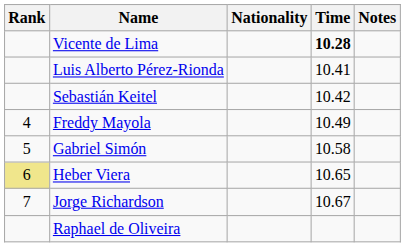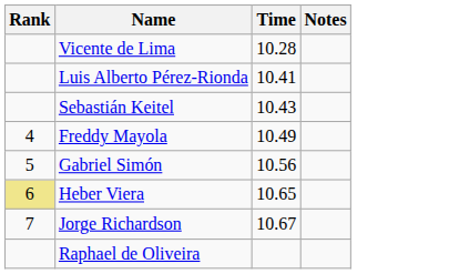 <table class="wikitable sortable" style="text-align:center;font-size:95%">
 <tr>
 <th>Rank</th>
 <th>Name</th>
-<th>Nationality</th>
 <th>Time</th>
 <th>Notes</th>
 </tr>
 <tr>
 <td></td>
 <td align=left><a href='#'>Vicente de Lima</a></td>
-<td align=left></td>
-<td><strong>10.28</strong></td>
+<td>10.28</td>
 <td></td>
 </tr>
 <tr>
 <td></td>
 <td align=left><a href='#'>Luis Alberto Pérez-Rionda</a></td>
-<td align=left></td>
 <td>10.41</td>
 <td></td>
 </tr>
 <tr>
 <td></td>
 <td align=left><a href='#'>Sebastián Keitel</a></td>
-<td align=left></td>
-<td>10.42</td>
+<td>10.43</td>
 <td></td>
 </tr>
 <tr>
 <td>4</td>
 <td align=left><a href='#'>Freddy Mayola</a></td>
-<td align=left></td>
 <td>10.49</td>
 <td></td>
 </tr>
 <tr>
 <td>5</td>
 <td align=left><a href='#'>Gabriel Simón</a></td>
-<td align=left></td>
-<td>10.58</td>
+<td>10.56</td>
 <td></td>
 </tr>
 <tr>
 <td style="background: khaki;">6</td>
 <td align=left><a href='#'>Heber Viera</a></td>
-<td align=left></td>
 <td>10.65</td>
 <td></td>
 </tr>
 <tr>
 <td>7</td>
 <td align=left><a href='#'>Jorge Richardson</a></td>
-<td align=left></td>
 <td>10.67</td>
 <td></td>
 </tr>
 <tr>
 <td></td>
 <td align=left><a href='#'>Raphael de Oliveira</a></td>
-<td align=left></td>
 <td></td>
 <td></td>
 </tr>
 </table>
